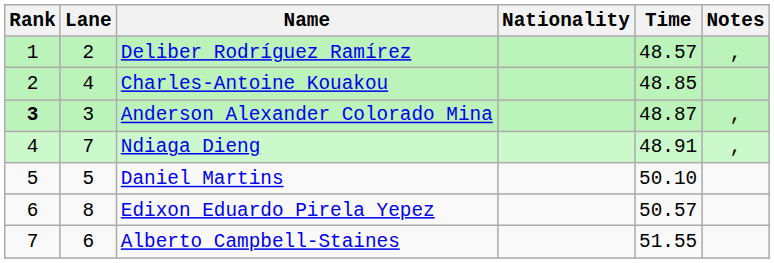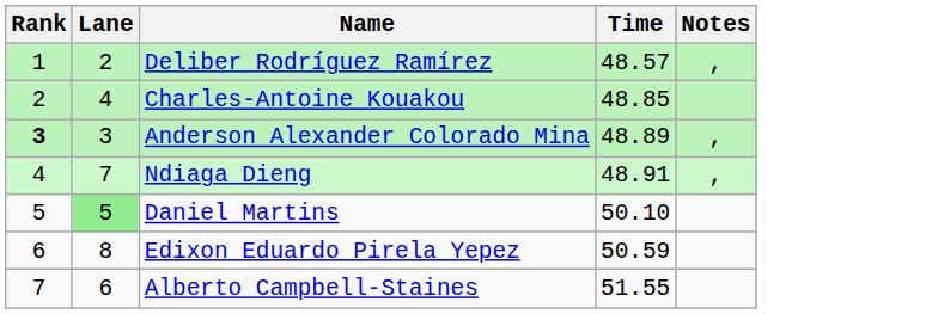 <table class="wikitable sortable" style="text-align:center">
 <tr>
 <th>Rank</th>
 <th>Lane</th>
 <th>Name</th>
-<th>Nationality</th>
 <th>Time</th>
 <th>Notes</th>
 </tr>
 <tr bgcolor=bbf3bb>
 <td>1</td>
 <td>2</td>
 <td align="left"><a href='#'>Deliber Rodríguez Ramírez</a></td>
-<td align="left"></td>
 <td>48.57</td>
 <td>, </td>
 </tr>
 <tr bgcolor=bbf3bb>
 <td>2</td>
 <td>4</td>
 <td align="left"><a href='#'>Charles-Antoine Kouakou</a></td>
-<td align="left"></td>
 <td>48.85</td>
 <td></td>
 </tr>
 <tr bgcolor=bbf3bb>
 <td><strong>3</strong></td>
 <td>3</td>
 <td align="left"><a href='#'>Anderson Alexander Colorado Mina</a></td>
-<td align="left"></td>
-<td>48.87</td>
+<td>48.89</td>
 <td>, </td>
 </tr>
 <tr bgcolor=ccf9cc>
 <td>4</td>
 <td>7</td>
 <td align="left"><a href='#'>Ndiaga Dieng</a></td>
-<td align="left"></td>
 <td>48.91</td>
 <td>, </td>
 </tr>
 <tr>
 <td>5</td>
-<td>5</td>
+<td style="background: lightgreen;">5</td>
 <td align="left"><a href='#'>Daniel Martins</a></td>
-<td align="left"></td>
 <td>50.10</td>
 <td></td>
 </tr>
 <tr>
 <td>6</td>
 <td>8</td>
 <td align="left"><a href='#'>Edixon Eduardo Pirela Yepez</a></td>
-<td align="left"></td>
-<td>50.57</td>
+<td>50.59</td>
 <td></td>
 </tr>
 <tr>
 <td>7</td>
 <td>6</td>
 <td align="left"><a href='#'>Alberto Campbell-Staines</a></td>
-<td align="left"></td>
 <td>51.55</td>
 <td></td>
 </tr>
 </table>
